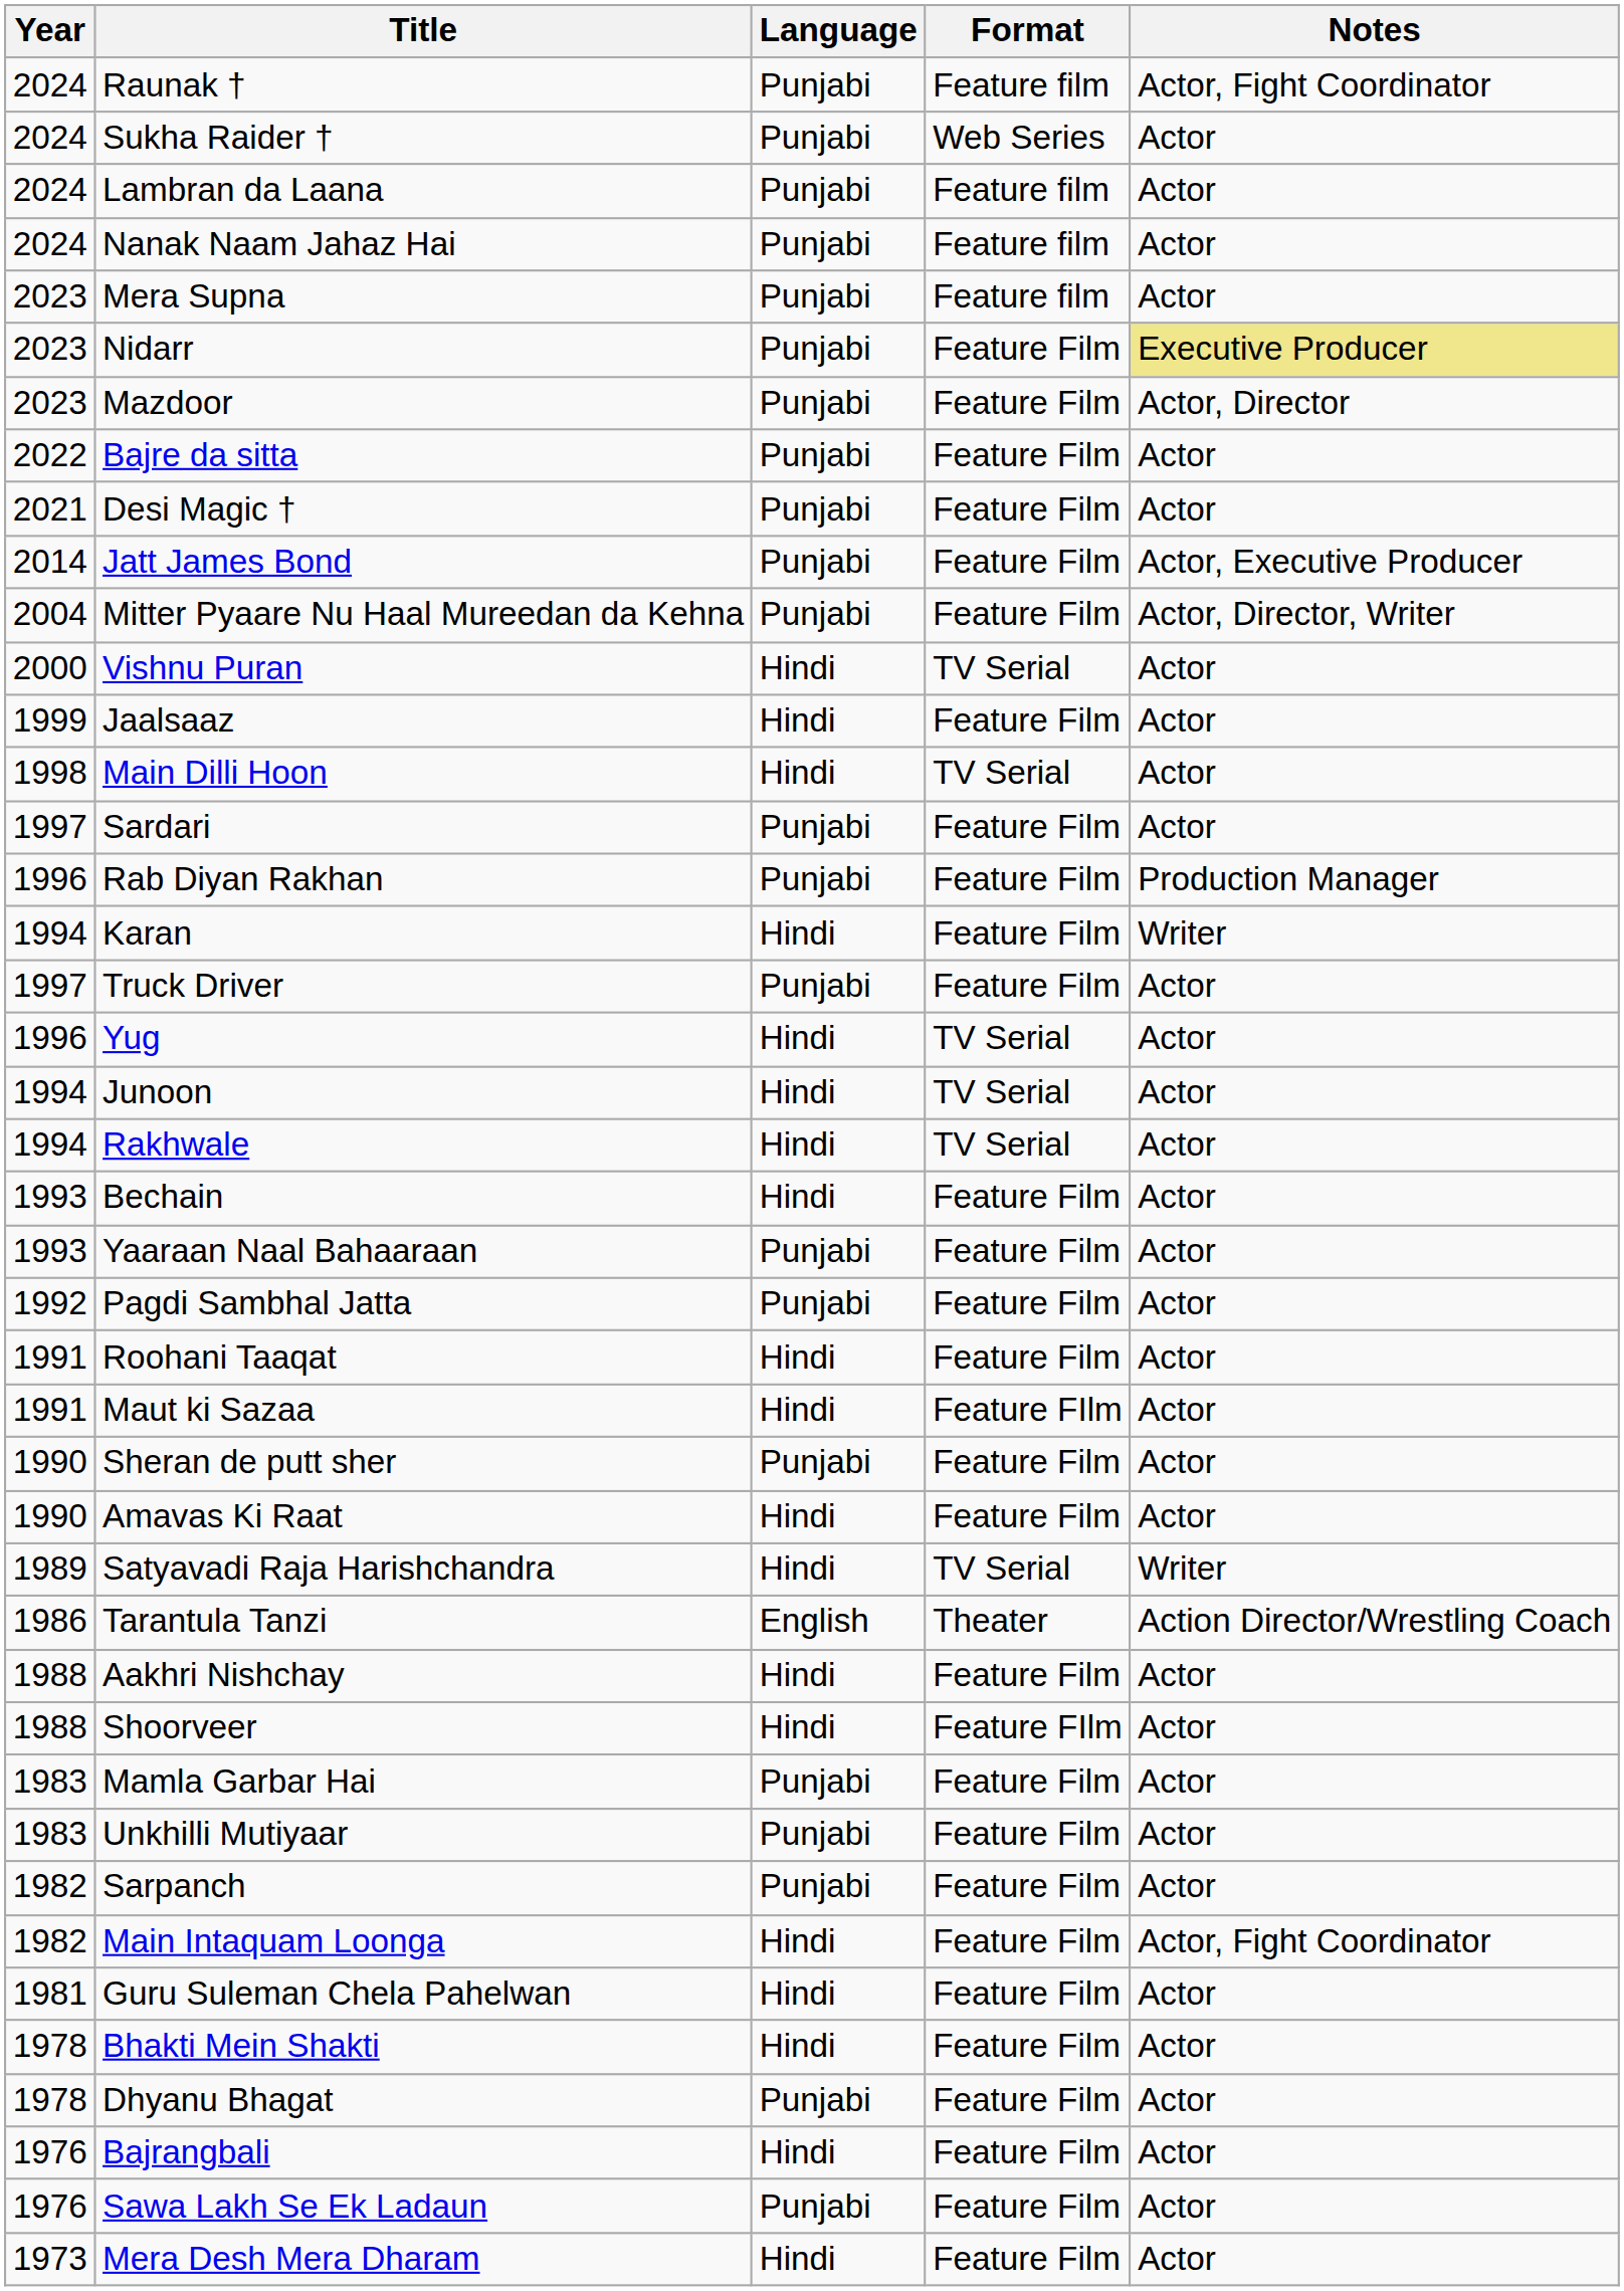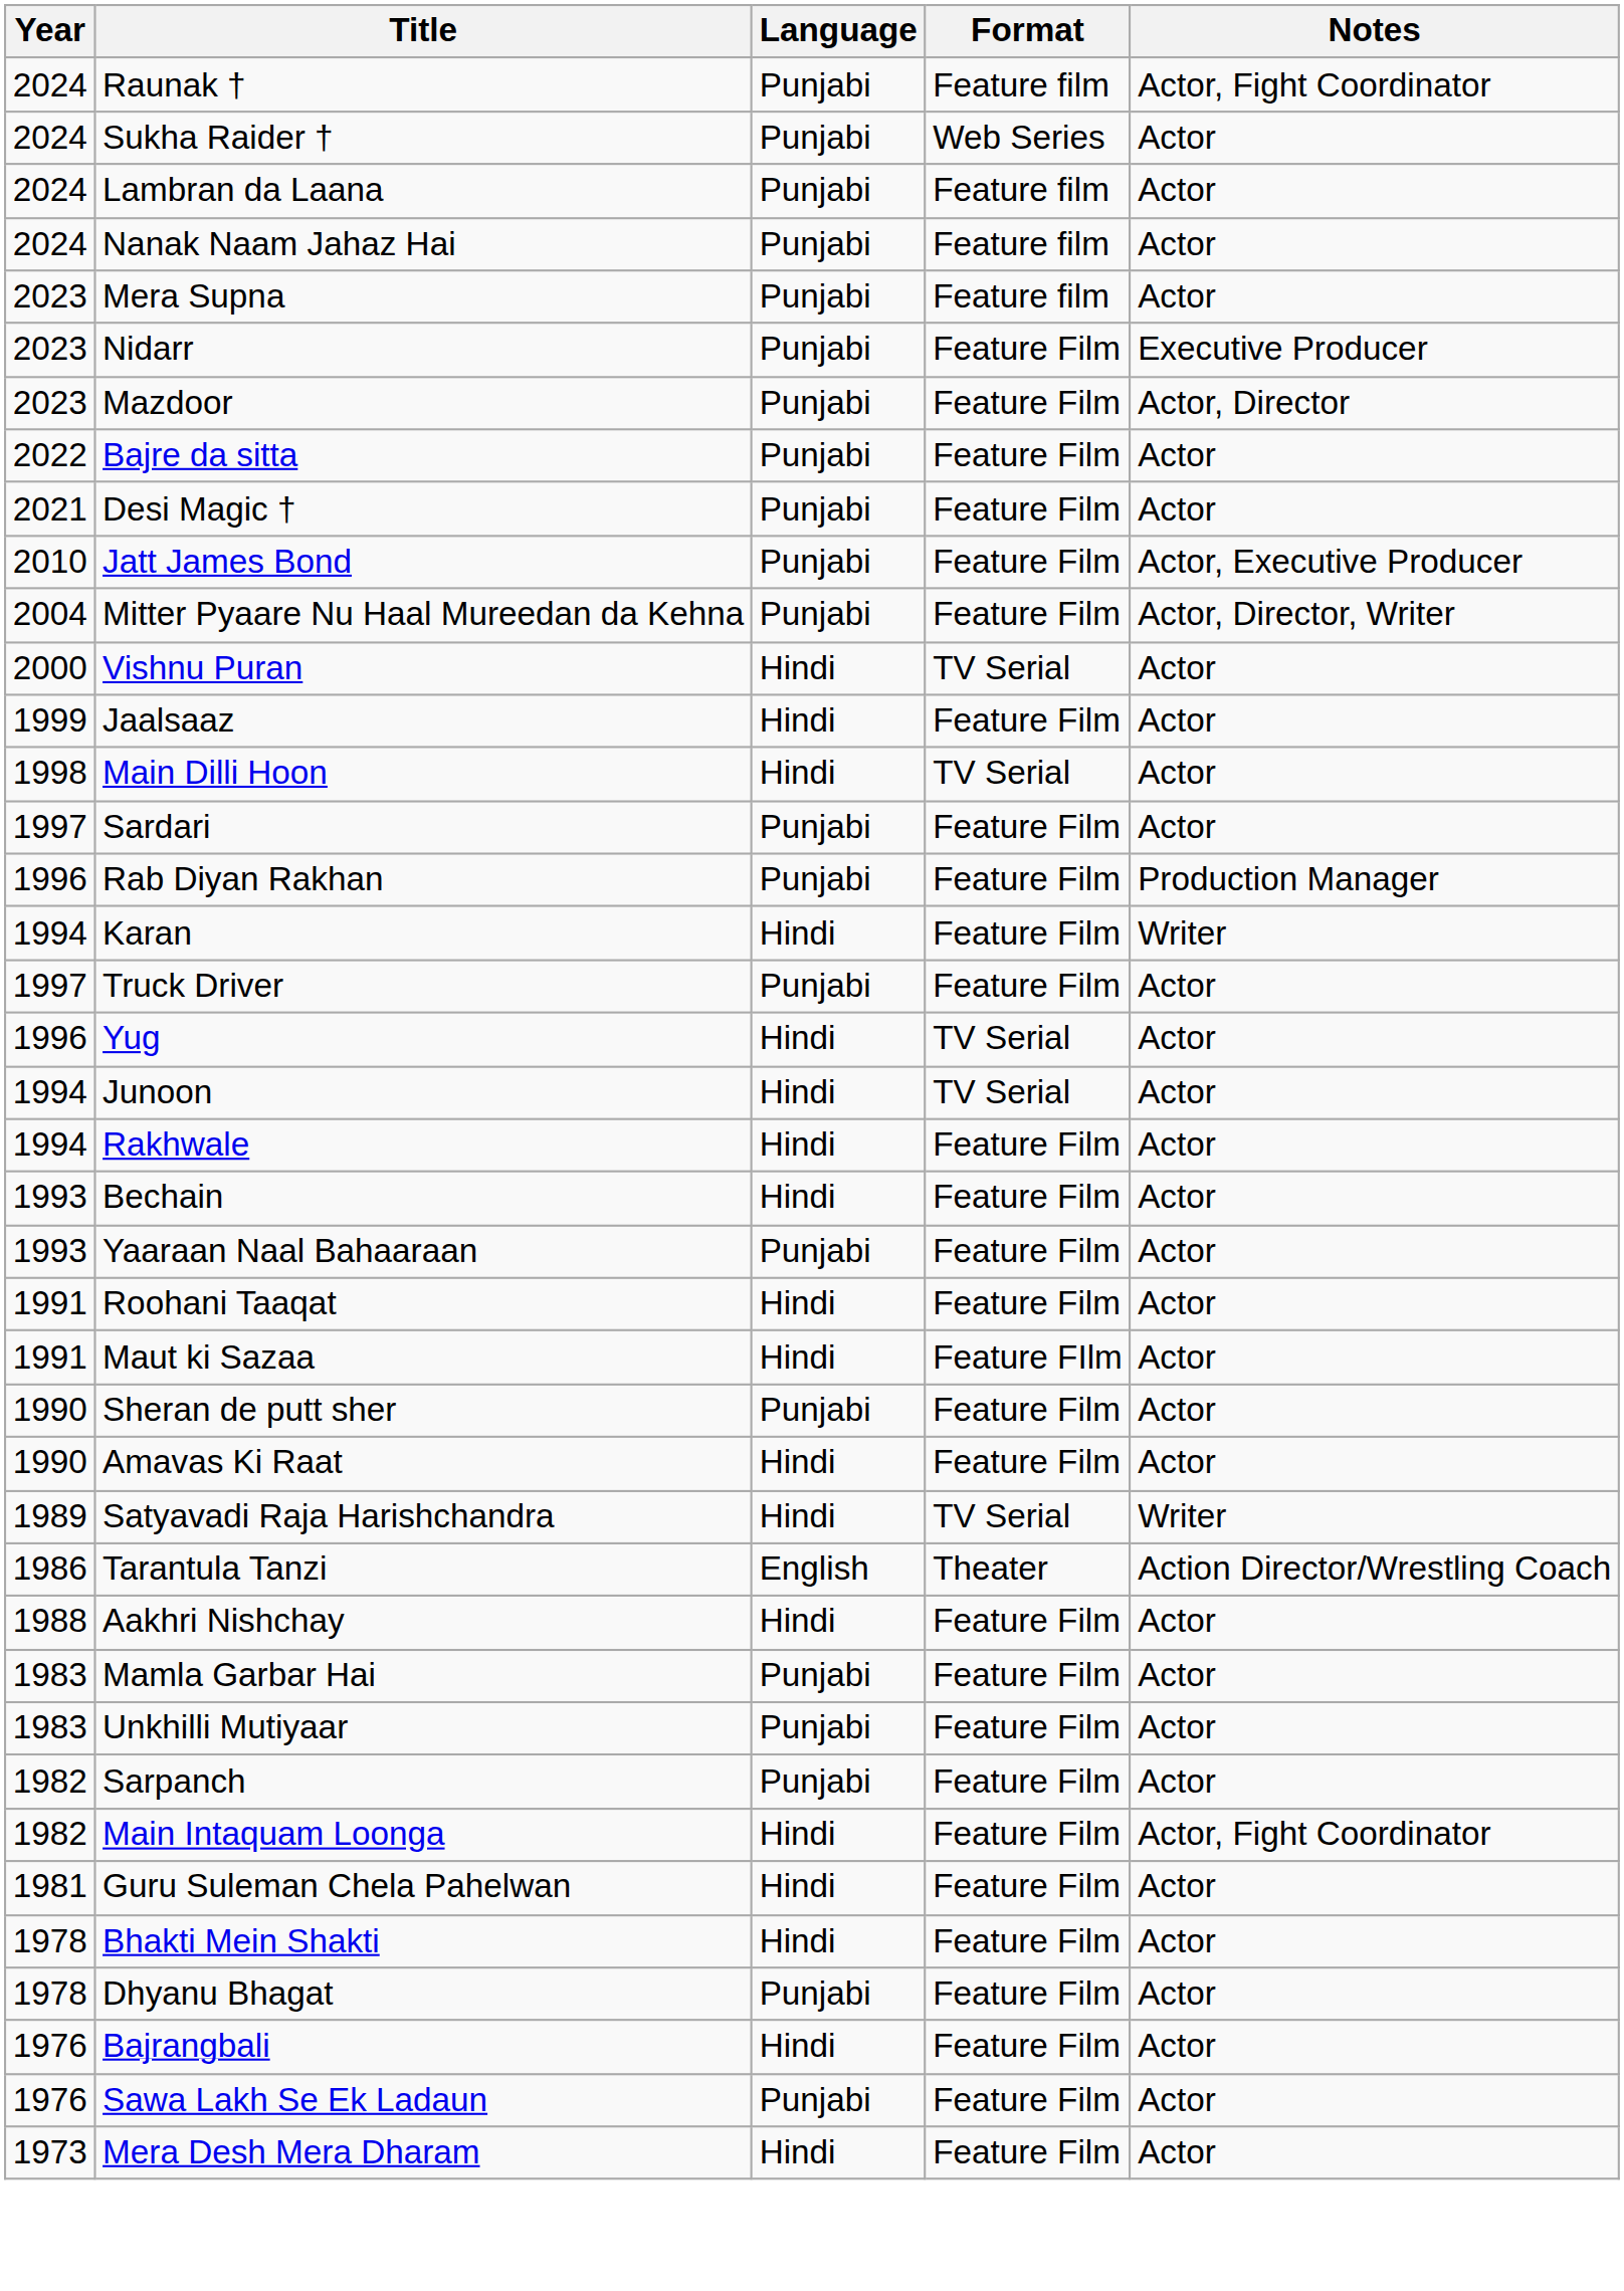 <table class="wikitable">
 <tr>
 <th>Year</th>
 <th>Title</th>
 <th>Language</th>
 <th>Format</th>
 <th>Notes</th>
 </tr>
 <tr>
 <td>2024</td>
 <td>Raunak †</td>
 <td>Punjabi</td>
 <td>Feature film</td>
 <td>Actor, Fight Coordinator</td>
 </tr>
 <tr>
 <td>2024</td>
 <td>Sukha Raider †</td>
 <td>Punjabi</td>
 <td>Web Series</td>
 <td>Actor</td>
 </tr>
 <tr>
 <td>2024</td>
 <td>Lambran da Laana</td>
 <td>Punjabi</td>
 <td>Feature film</td>
 <td>Actor</td>
 </tr>
 <tr>
 <td>2024</td>
 <td>Nanak Naam Jahaz Hai</td>
 <td>Punjabi</td>
 <td>Feature film</td>
 <td>Actor</td>
 </tr>
 <tr>
 <td>2023</td>
 <td>Mera Supna</td>
 <td>Punjabi</td>
 <td>Feature film</td>
 <td>Actor</td>
 </tr>
 <tr>
 <td>2023</td>
 <td>Nidarr</td>
 <td>Punjabi</td>
 <td>Feature Film</td>
-<td style="background: khaki;">Executive Producer</td>
+<td>Executive Producer</td>
 </tr>
 <tr>
 <td>2023</td>
 <td>Mazdoor</td>
 <td>Punjabi</td>
 <td>Feature Film</td>
 <td>Actor, Director</td>
 </tr>
 <tr>
 <td>2022</td>
 <td><a href='#'>Bajre da sitta</a></td>
 <td>Punjabi</td>
 <td>Feature Film</td>
 <td>Actor</td>
 </tr>
 <tr>
 <td>2021</td>
 <td>Desi Magic †</td>
 <td>Punjabi</td>
 <td>Feature Film</td>
 <td>Actor</td>
 </tr>
 <tr>
-<td>2014</td>
+<td>2010</td>
 <td><a href='#'>Jatt James Bond</a></td>
 <td>Punjabi</td>
 <td>Feature Film</td>
 <td>Actor, Executive Producer</td>
 </tr>
 <tr>
 <td>2004</td>
 <td>Mitter Pyaare Nu Haal Mureedan da Kehna</td>
 <td>Punjabi</td>
 <td>Feature Film</td>
 <td>Actor, Director, Writer</td>
 </tr>
 <tr>
 <td>2000</td>
 <td><a href='#'>Vishnu Puran</a></td>
 <td>Hindi</td>
 <td>TV Serial</td>
 <td>Actor</td>
 </tr>
 <tr>
 <td>1999</td>
 <td>Jaalsaaz</td>
 <td>Hindi</td>
 <td>Feature Film</td>
 <td>Actor</td>
 </tr>
 <tr>
 <td>1998</td>
 <td><a href='#'>Main Dilli Hoon</a></td>
 <td>Hindi</td>
 <td>TV Serial</td>
 <td>Actor</td>
 </tr>
 <tr>
 <td>1997</td>
 <td>Sardari</td>
 <td>Punjabi</td>
 <td>Feature Film</td>
 <td>Actor</td>
 </tr>
 <tr>
 <td>1996</td>
 <td>Rab Diyan Rakhan</td>
 <td>Punjabi</td>
 <td>Feature Film</td>
 <td>Production Manager</td>
 </tr>
 <tr>
 <td>1994</td>
 <td>Karan</td>
 <td>Hindi</td>
 <td>Feature Film</td>
 <td>Writer</td>
 </tr>
 <tr>
 <td>1997</td>
 <td>Truck Driver</td>
 <td>Punjabi</td>
 <td>Feature Film</td>
 <td>Actor</td>
 </tr>
 <tr>
 <td>1996</td>
 <td><a href='#'>Yug</a></td>
 <td>Hindi</td>
 <td>TV Serial</td>
 <td>Actor</td>
 </tr>
 <tr>
 <td>1994</td>
 <td>Junoon</td>
 <td>Hindi</td>
 <td>TV Serial</td>
 <td>Actor</td>
 </tr>
 <tr>
 <td>1994</td>
 <td><a href='#'>Rakhwale</a></td>
 <td>Hindi</td>
-<td>TV Serial</td>
+<td>Feature Film</td>
 <td>Actor</td>
 </tr>
 <tr>
 <td>1993</td>
 <td>Bechain</td>
 <td>Hindi</td>
 <td>Feature Film</td>
 <td>Actor</td>
 </tr>
 <tr>
 <td>1993</td>
 <td>Yaaraan Naal Bahaaraan</td>
-<td>Punjabi</td>
-<td>Feature Film</td>
-<td>Actor</td>
-</tr>
-<tr>
-<td>1992</td>
-<td>Pagdi Sambhal Jatta</td>
 <td>Punjabi</td>
 <td>Feature Film</td>
 <td>Actor</td>
 </tr>
 <tr>
 <td>1991</td>
 <td>Roohani Taaqat</td>
 <td>Hindi</td>
 <td>Feature Film</td>
 <td>Actor</td>
 </tr>
 <tr>
 <td>1991</td>
 <td>Maut ki Sazaa</td>
 <td>Hindi</td>
 <td>Feature FIlm</td>
 <td>Actor</td>
 </tr>
 <tr>
 <td>1990</td>
 <td>Sheran de putt sher</td>
 <td>Punjabi</td>
 <td>Feature Film</td>
 <td>Actor</td>
 </tr>
 <tr>
 <td>1990</td>
 <td>Amavas Ki Raat</td>
 <td>Hindi</td>
 <td>Feature Film</td>
 <td>Actor</td>
 </tr>
 <tr>
 <td>1989</td>
 <td>Satyavadi Raja Harishchandra</td>
 <td>Hindi</td>
 <td>TV Serial</td>
 <td>Writer</td>
 </tr>
 <tr>
 <td>1986</td>
 <td>Tarantula Tanzi</td>
 <td>English</td>
 <td>Theater</td>
 <td>Action Director/Wrestling Coach</td>
 </tr>
 <tr>
 <td>1988</td>
 <td>Aakhri Nishchay</td>
 <td>Hindi</td>
 <td>Feature Film</td>
-<td>Actor</td>
-</tr>
-<tr>
-<td>1988</td>
-<td>Shoorveer</td>
-<td>Hindi</td>
-<td>Feature FIlm</td>
 <td>Actor</td>
 </tr>
 <tr>
 <td>1983</td>
 <td>Mamla Garbar Hai</td>
 <td>Punjabi</td>
 <td>Feature Film</td>
 <td>Actor</td>
 </tr>
 <tr>
 <td>1983</td>
 <td>Unkhilli Mutiyaar</td>
 <td>Punjabi</td>
 <td>Feature Film</td>
 <td>Actor</td>
 </tr>
 <tr>
 <td>1982</td>
 <td>Sarpanch</td>
 <td>Punjabi</td>
 <td>Feature Film</td>
 <td>Actor</td>
 </tr>
 <tr>
 <td>1982</td>
 <td><a href='#'>Main Intaquam Loonga</a></td>
 <td>Hindi</td>
 <td>Feature Film</td>
 <td>Actor, Fight Coordinator</td>
 </tr>
 <tr>
 <td>1981</td>
 <td>Guru Suleman Chela Pahelwan</td>
 <td>Hindi</td>
 <td>Feature Film</td>
 <td>Actor</td>
 </tr>
 <tr>
 <td>1978</td>
 <td><a href='#'>Bhakti Mein Shakti</a></td>
 <td>Hindi</td>
 <td>Feature Film</td>
 <td>Actor</td>
 </tr>
 <tr>
 <td>1978</td>
 <td>Dhyanu Bhagat</td>
 <td>Punjabi</td>
 <td>Feature Film</td>
 <td>Actor</td>
 </tr>
 <tr>
 <td>1976</td>
 <td><a href='#'>Bajrangbali</a></td>
 <td>Hindi</td>
 <td>Feature Film</td>
 <td>Actor</td>
 </tr>
 <tr>
 <td>1976</td>
 <td><a href='#'>Sawa Lakh Se Ek Ladaun</a></td>
 <td>Punjabi</td>
 <td>Feature Film</td>
 <td>Actor</td>
 </tr>
 <tr>
 <td>1973</td>
 <td><a href='#'>Mera Desh Mera Dharam</a></td>
 <td>Hindi</td>
 <td>Feature Film</td>
 <td>Actor</td>
 </tr>
 </table>
